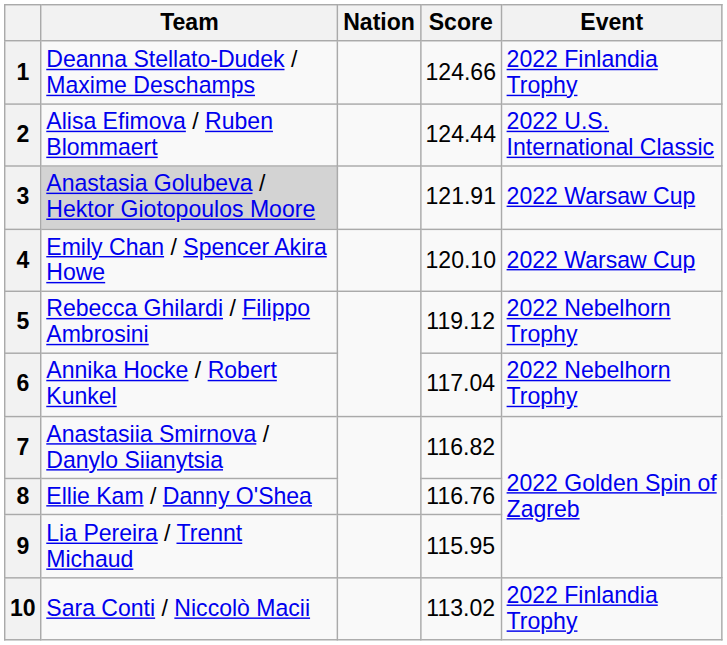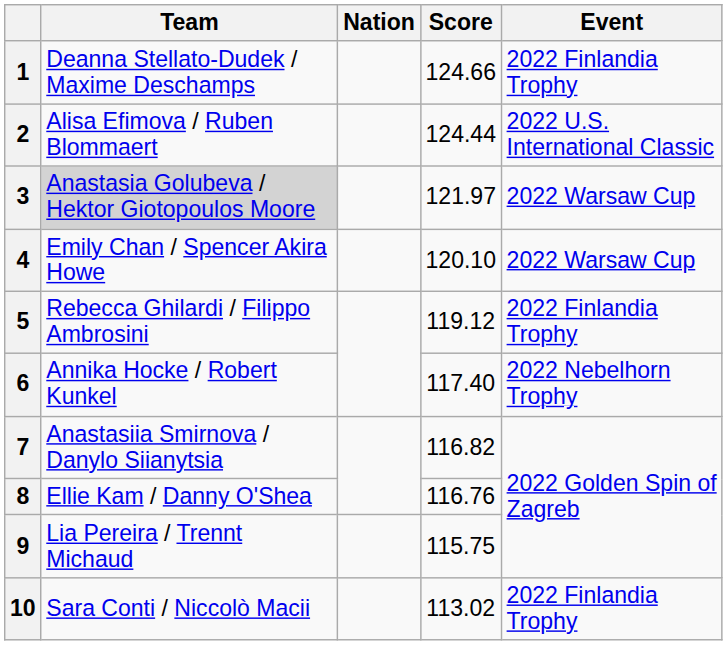 <table class="wikitable sortable" style="text-align:left; width:80%">
 <tr>
 <th scope="col"></th>
 <th scope="col">Team</th>
 <th scope="col">Nation</th>
 <th scope="col">Score</th>
 <th scope="col">Event</th>
 </tr>
 <tr>
 <th scope="row">1</th>
 <td><a href='#'>Deanna Stellato-Dudek</a> / <a href='#'>Maxime Deschamps</a></td>
 <td></td>
 <td style="text-align:center;">124.66</td>
 <td><a href='#'>2022 Finlandia Trophy</a></td>
 </tr>
 <tr>
 <th scope="row">2</th>
 <td><a href='#'>Alisa Efimova</a> / <a href='#'>Ruben Blommaert</a></td>
 <td></td>
 <td style="text-align:center;">124.44</td>
 <td><a href='#'>2022 U.S. International Classic</a></td>
 </tr>
 <tr>
 <th scope="row">3</th>
 <td style="background: lightgrey;"><a href='#'>Anastasia Golubeva</a> / <a href='#'>Hektor Giotopoulos Moore</a></td>
 <td></td>
-<td style="text-align:center;">121.91</td>
+<td style="text-align:center;">121.97</td>
 <td><a href='#'>2022 Warsaw Cup</a></td>
 </tr>
 <tr>
 <th scope="row">4</th>
 <td><a href='#'>Emily Chan</a> / <a href='#'>Spencer Akira Howe</a></td>
 <td></td>
 <td style="text-align:center;">120.10</td>
 <td><a href='#'>2022 Warsaw Cup</a></td>
 </tr>
 <tr>
 <th scope="row">5</th>
 <td><a href='#'>Rebecca Ghilardi</a> / <a href='#'>Filippo Ambrosini</a></td>
 <td rowspan="2"></td>
 <td style="text-align:center;">119.12</td>
-<td><a href='#'>2022 Nebelhorn Trophy</a></td>
+<td><a href='#'>2022 Finlandia Trophy</a></td>
 </tr>
 <tr>
 <th scope="row">6</th>
 <td><a href='#'>Annika Hocke</a> / <a href='#'>Robert Kunkel</a></td>
-<td style="text-align:center;">117.04</td>
+<td style="text-align:center;">117.40</td>
 <td><a href='#'>2022 Nebelhorn Trophy</a></td>
 </tr>
 <tr>
 <th scope="row">7</th>
 <td><a href='#'>Anastasiia Smirnova</a> / <a href='#'>Danylo Siianytsia</a></td>
 <td rowspan="2"></td>
 <td style="text-align:center;">116.82</td>
 <td rowspan="3"><a href='#'>2022 Golden Spin of Zagreb</a></td>
 </tr>
 <tr>
 <th scope="row">8</th>
 <td><a href='#'>Ellie Kam</a> / <a href='#'>Danny O'Shea</a></td>
 <td style="text-align:center;">116.76</td>
 </tr>
 <tr>
 <th scope="row">9</th>
 <td><a href='#'>Lia Pereira</a> / <a href='#'>Trennt Michaud</a></td>
 <td></td>
-<td style="text-align:center;">115.95</td>
+<td style="text-align:center;">115.75</td>
 </tr>
 <tr>
 <th scope="row">10</th>
 <td><a href='#'>Sara Conti</a> / <a href='#'>Niccolò Macii</a></td>
 <td></td>
 <td style="text-align:center;">113.02</td>
 <td><a href='#'>2022 Finlandia Trophy</a></td>
 </tr>
 </table>
